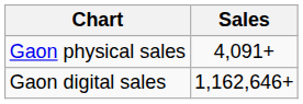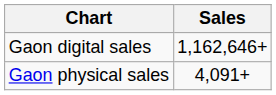 <table class="wikitable">
 <tr>
 <th>Chart</th>
 <th>Sales</th>
 </tr>
 <tr>
+<td>Gaon digital sales</td>
+<td align="center">1,162,646+</td>
+</tr>
+<tr>
 <td><a href='#'>Gaon</a> physical sales</td>
 <td align="center">4,091+</td>
 </tr>
-<tr>
-<td>Gaon digital sales</td>
-<td align="center">1,162,646+</td>
-</tr>
 </table>
